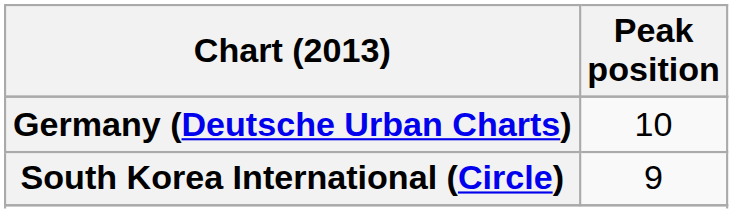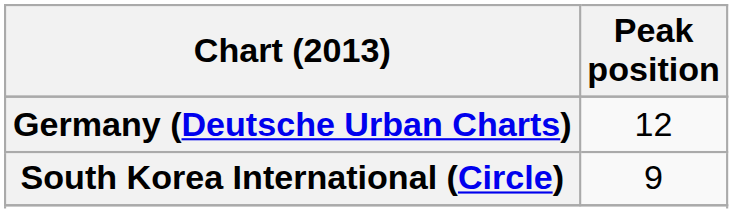 <table class="wikitable sortable plainrowheaders" style="text-align:center;">
 <tr>
 <th scope="col">Chart (2013)</th>
 <th scope="col">Peak<br>position</th>
 </tr>
 <tr>
 </tr>
 <tr>
 <th scope="row">Germany (<a href='#'>Deutsche Urban Charts</a>)</th>
-<td>10</td>
+<td>12</td>
 </tr>
 <tr>
 <th scope="row">South Korea International (<a href='#'>Circle</a>)</th>
 <td>9</td>
 </tr>
 <tr>
 </tr>
 <tr>
 </tr>
 <tr>
 </tr>
 <tr>
 </tr>
 </table>
